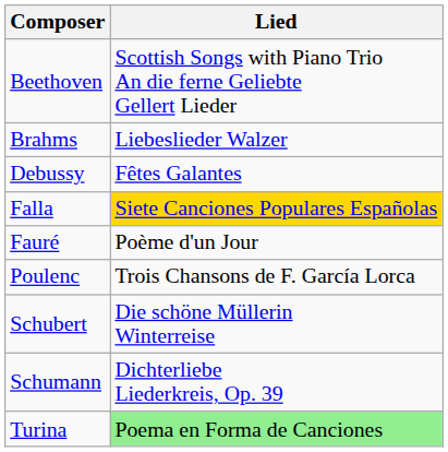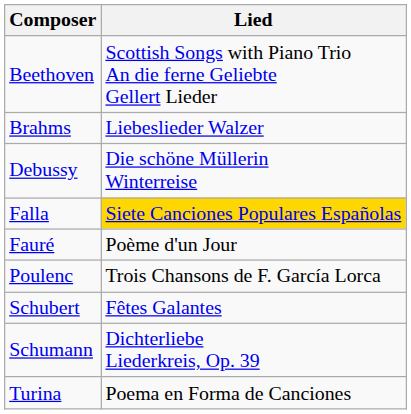 <table class="wikitable">
 <tr>
 <th>Composer</th>
 <th>Lied</th>
 </tr>
 <tr>
 <td><a href='#'>Beethoven</a></td>
 <td><a href='#'>Scottish Songs</a> with Piano Trio<br><a href='#'>An die ferne Geliebte</a><br><a href='#'>Gellert</a> Lieder</td>
 </tr>
 <tr>
 <td><a href='#'>Brahms</a></td>
 <td><a href='#'>Liebeslieder Walzer</a></td>
 </tr>
 <tr>
 <td><a href='#'>Debussy</a></td>
-<td><a href='#'>Fêtes Galantes</a></td>
+<td><a href='#'>Die schöne Müllerin</a><br><a href='#'>Winterreise</a></td>
 </tr>
 <tr>
 <td><a href='#'>Falla</a></td>
 <td style="background: gold;"><a href='#'>Siete Canciones Populares Españolas</a></td>
 </tr>
 <tr>
 <td><a href='#'>Fauré</a></td>
 <td>Poème d'un Jour</td>
 </tr>
 <tr>
 <td><a href='#'>Poulenc</a></td>
 <td>Trois Chansons de F. García Lorca</td>
 </tr>
 <tr>
 <td><a href='#'>Schubert</a></td>
-<td><a href='#'>Die schöne Müllerin</a><br><a href='#'>Winterreise</a></td>
+<td><a href='#'>Fêtes Galantes</a></td>
 </tr>
 <tr>
 <td><a href='#'>Schumann</a></td>
 <td><a href='#'>Dichterliebe</a><br><a href='#'>Liederkreis, Op. 39</a></td>
 </tr>
 <tr>
 <td><a href='#'>Turina</a></td>
-<td style="background: lightgreen;">Poema en Forma de Canciones</td>
+<td>Poema en Forma de Canciones</td>
 </tr>
 </table>
